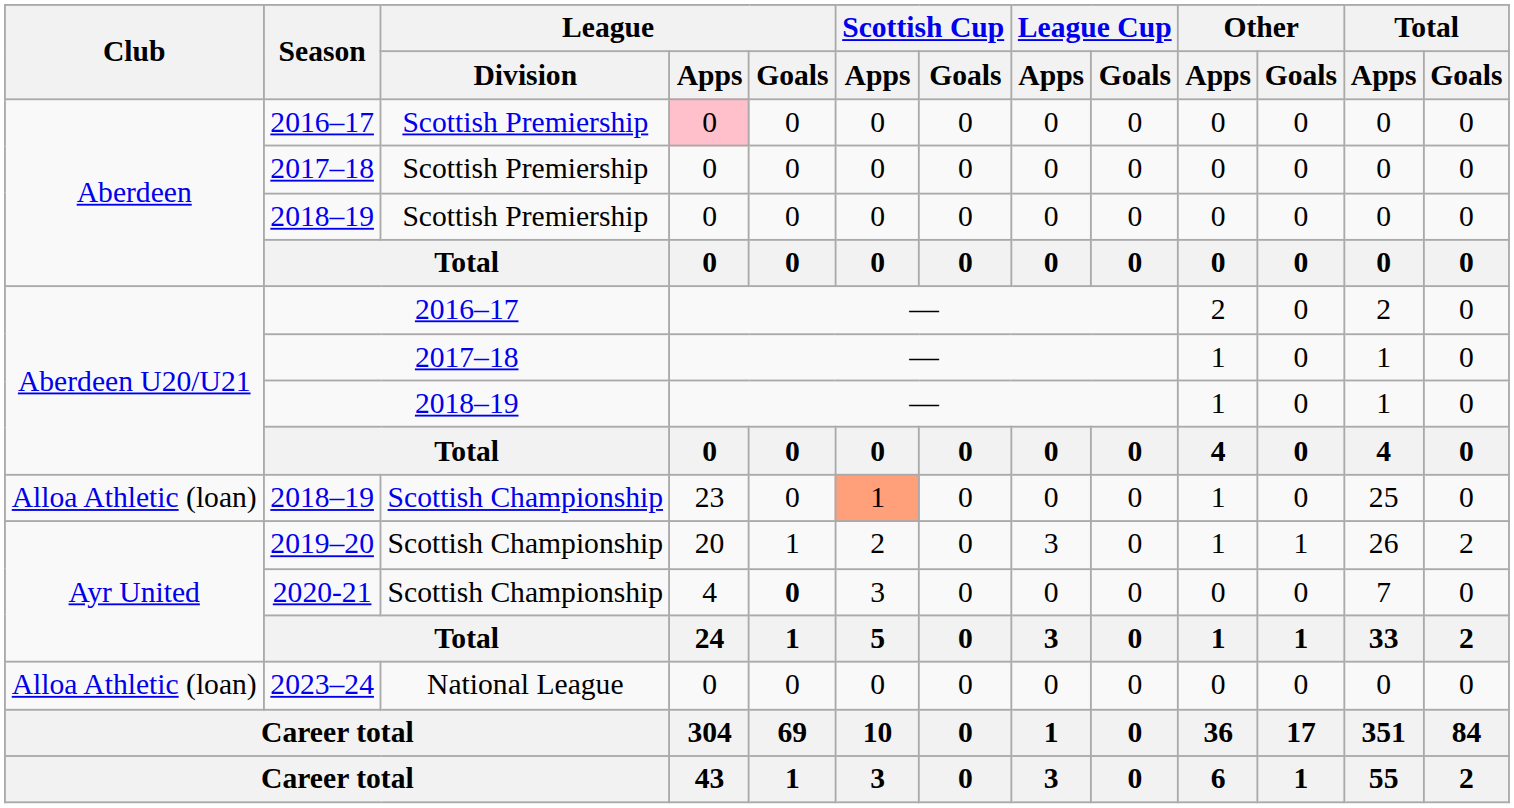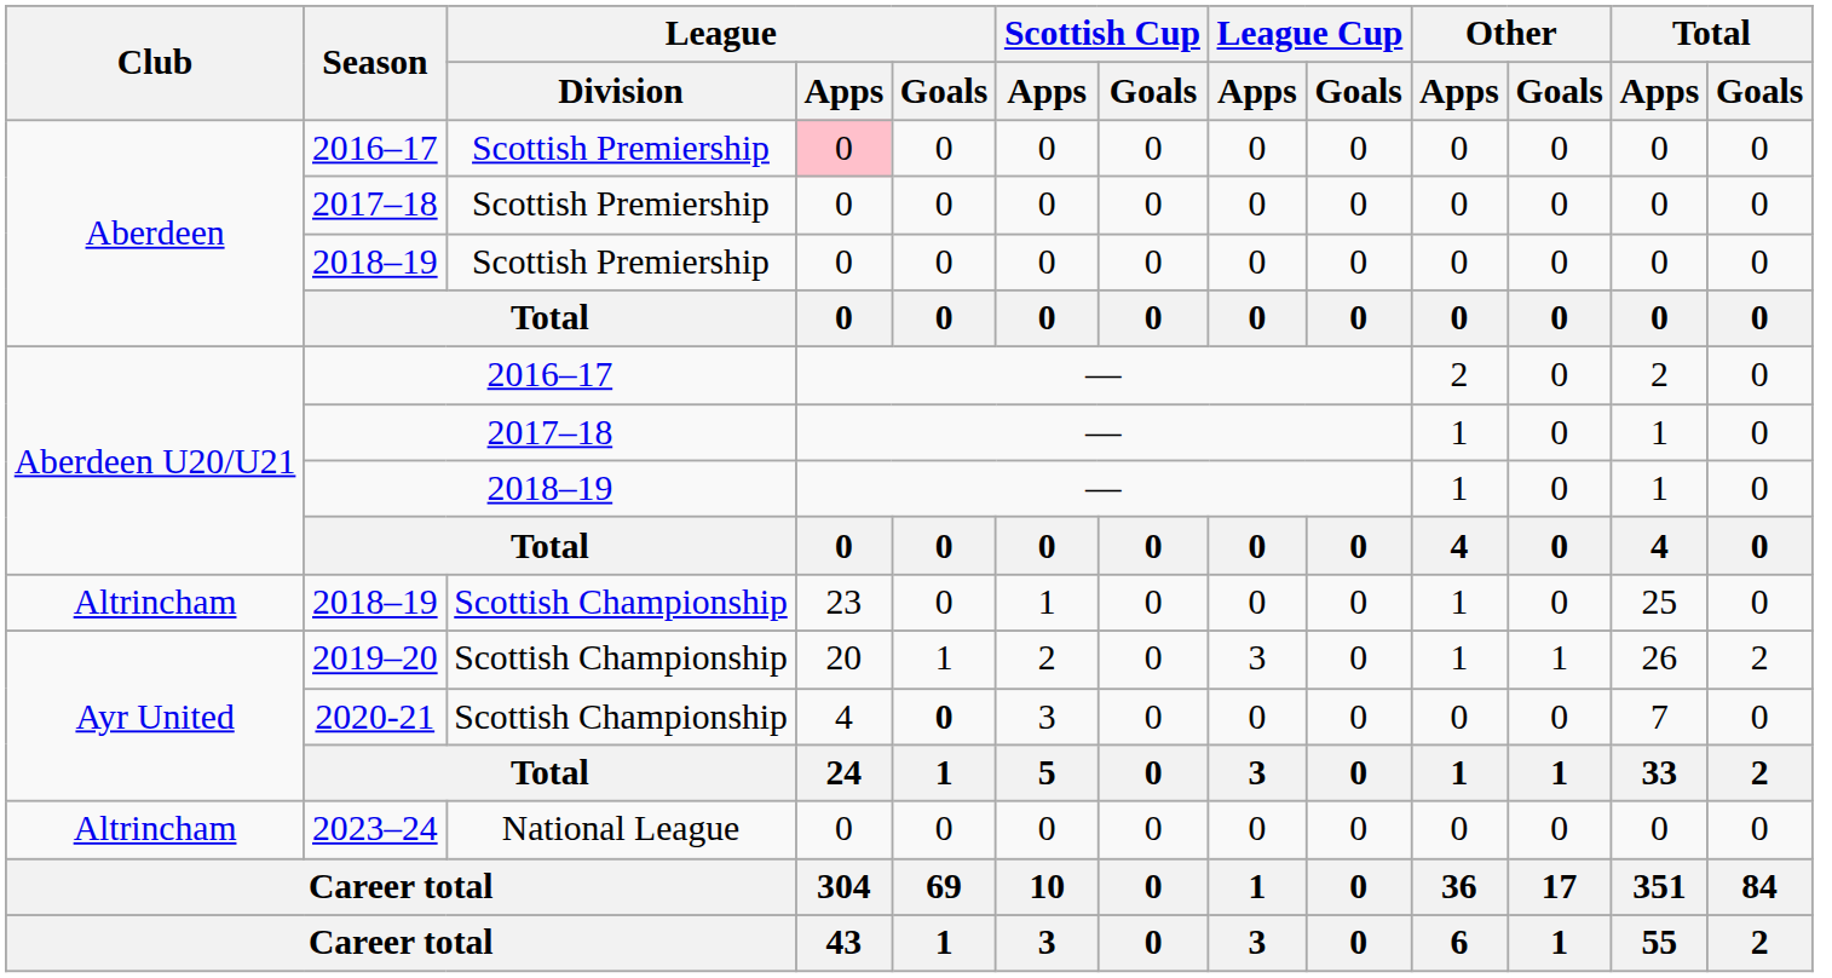 <table class="wikitable" style="text-align: center">
 <tr>
 <th rowspan="2">Club</th>
 <th rowspan="2">Season</th>
 <th colspan="3">League</th>
 <th colspan="2"><a href='#'>Scottish Cup</a></th>
 <th colspan="2"><a href='#'>League Cup</a></th>
 <th colspan="2">Other</th>
 <th colspan="2">Total</th>
 </tr>
 <tr>
 <th>Division</th>
 <th>Apps</th>
 <th>Goals</th>
 <th>Apps</th>
 <th>Goals</th>
 <th>Apps</th>
 <th>Goals</th>
 <th>Apps</th>
 <th>Goals</th>
 <th>Apps</th>
 <th>Goals</th>
 </tr>
 <tr>
 <td rowspan=4><a href='#'>Aberdeen</a></td>
 <td><a href='#'>2016–17</a></td>
 <td><a href='#'>Scottish Premiership</a></td>
 <td style="background: pink;">0</td>
 <td>0</td>
 <td>0</td>
 <td>0</td>
 <td>0</td>
 <td>0</td>
 <td>0</td>
 <td>0</td>
 <td>0</td>
 <td>0</td>
 </tr>
 <tr>
 <td><a href='#'>2017–18</a></td>
 <td>Scottish Premiership</td>
 <td>0</td>
 <td>0</td>
 <td>0</td>
 <td>0</td>
 <td>0</td>
 <td>0</td>
 <td>0</td>
 <td>0</td>
 <td>0</td>
 <td>0</td>
 </tr>
 <tr>
 <td><a href='#'>2018–19</a></td>
 <td>Scottish Premiership</td>
 <td>0</td>
 <td>0</td>
 <td>0</td>
 <td>0</td>
 <td>0</td>
 <td>0</td>
 <td>0</td>
 <td>0</td>
 <td>0</td>
 <td>0</td>
 </tr>
 <tr>
 <th colspan=2>Total</th>
 <th>0</th>
 <th>0</th>
 <th>0</th>
 <th>0</th>
 <th>0</th>
 <th>0</th>
 <th>0</th>
 <th>0</th>
 <th>0</th>
 <th>0</th>
 </tr>
 <tr>
 <td rowspan=4><a href='#'>Aberdeen U20/U21</a></td>
 <td colspan=2><a href='#'>2016–17</a></td>
 <td colspan=6>—</td>
 <td>2</td>
 <td>0</td>
 <td>2</td>
 <td>0</td>
 </tr>
 <tr>
 <td colspan=2><a href='#'>2017–18</a></td>
 <td colspan=6>—</td>
 <td>1</td>
 <td>0</td>
 <td>1</td>
 <td>0</td>
 </tr>
 <tr>
 <td colspan=2><a href='#'>2018–19</a></td>
 <td colspan=6>—</td>
 <td>1</td>
 <td>0</td>
 <td>1</td>
 <td>0</td>
 </tr>
 <tr>
 <th colspan=2>Total</th>
 <th>0</th>
 <th>0</th>
 <th>0</th>
 <th>0</th>
 <th>0</th>
 <th>0</th>
 <th>4</th>
 <th>0</th>
 <th>4</th>
 <th>0</th>
 </tr>
 <tr>
-<td><a href='#'>Alloa Athletic</a> (loan)</td>
+<td><a href='#'>Altrincham</a></td>
 <td><a href='#'>2018–19</a></td>
 <td><a href='#'>Scottish Championship</a></td>
 <td>23</td>
 <td>0</td>
-<td style="background: lightsalmon;">1</td>
+<td>1</td>
 <td>0</td>
 <td>0</td>
 <td>0</td>
 <td>1</td>
 <td>0</td>
 <td>25</td>
 <td>0</td>
 </tr>
 <tr>
 <td rowspan="3"><a href='#'>Ayr United</a></td>
 <td><a href='#'>2019–20</a></td>
 <td>Scottish Championship</td>
 <td>20</td>
 <td>1</td>
 <td>2</td>
 <td>0</td>
 <td>3</td>
 <td>0</td>
 <td>1</td>
 <td>1</td>
 <td>26</td>
 <td>2</td>
 </tr>
 <tr>
 <td><a href='#'>2020-21</a></td>
 <td>Scottish Championship</td>
 <td>4</td>
 <td><strong>0</strong></td>
 <td>3</td>
 <td>0</td>
 <td>0</td>
 <td>0</td>
 <td>0</td>
 <td>0</td>
 <td>7</td>
 <td>0</td>
 </tr>
 <tr>
 <th colspan="2">Total</th>
 <th>24</th>
 <th>1</th>
 <th>5</th>
 <th>0</th>
 <th>3</th>
 <th>0</th>
 <th>1</th>
 <th>1</th>
 <th>33</th>
 <th>2</th>
 </tr>
 <tr>
-<td><a href='#'>Alloa Athletic</a> (loan)</td>
+<td><a href='#'>Altrincham</a></td>
 <td><a href='#'>2023–24</a></td>
 <td>National League</td>
 <td>0</td>
 <td>0</td>
 <td>0</td>
 <td>0</td>
 <td>0</td>
 <td>0</td>
 <td>0</td>
 <td>0</td>
 <td>0</td>
 <td>0</td>
 </tr>
 <tr>
 <th colspan="3">Career total</th>
 <th>304</th>
 <th>69</th>
 <th>10</th>
 <th>0</th>
 <th>1</th>
 <th>0</th>
 <th>36</th>
 <th>17</th>
 <th>351</th>
 <th>84</th>
 </tr>
 <tr>
 <th colspan=3>Career total</th>
 <th>43</th>
 <th>1</th>
 <th>3</th>
 <th>0</th>
 <th>3</th>
 <th>0</th>
 <th>6</th>
 <th>1</th>
 <th>55</th>
 <th>2</th>
 </tr>
 </table>
